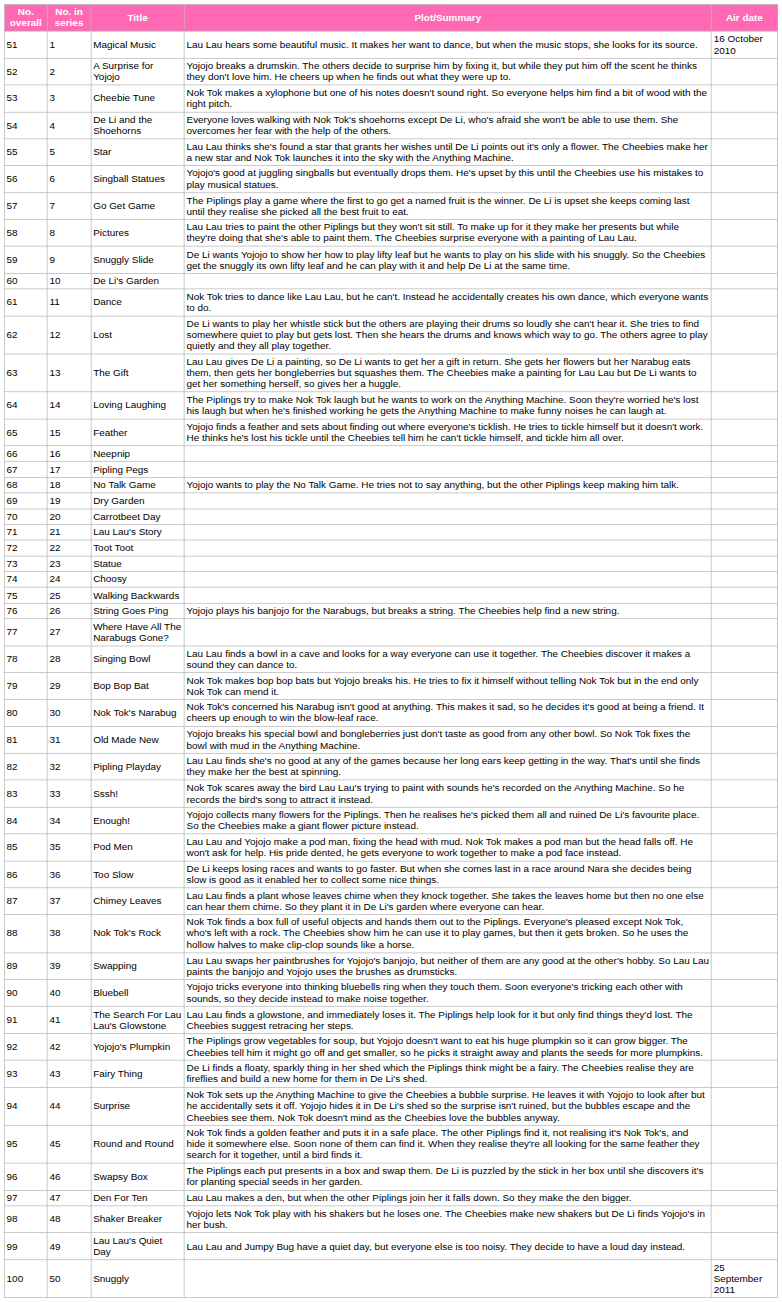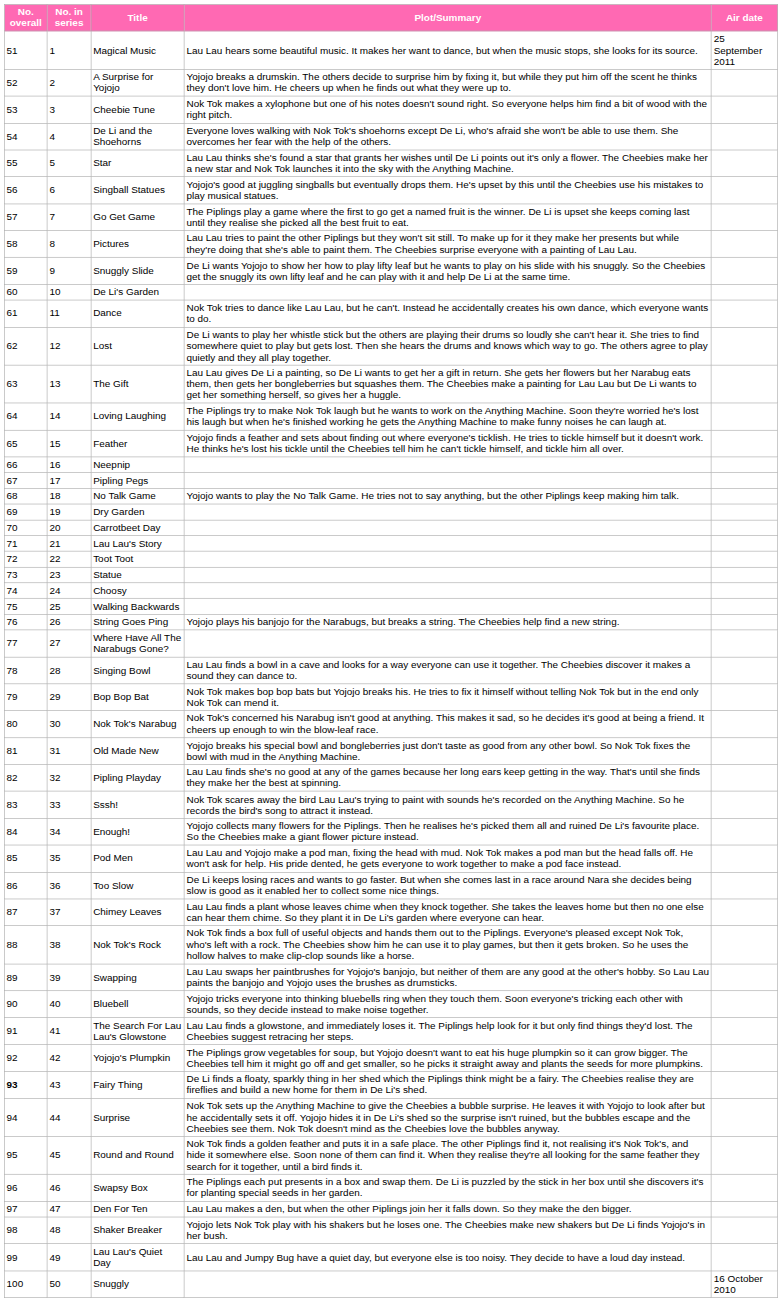 <table class="wikitable" style="background:white;">
 <tr>
 <th style="background-color:#FF69B3; color:#fff;">No. overall</th>
 <th style="background-color:#FF69B3; color:#fff;">No. in series</th>
 <th style="background-color:#FF69B3; color:#fff;">Title</th>
 <th style="background-color:#FF69B3; color:#fff;">Plot/Summary</th>
 <th style="background-color:#FF69B3; color:#fff;">Air date</th>
 </tr>
 <tr>
 <td>51</td>
 <td>1</td>
 <td>Magical Music</td>
 <td>Lau Lau hears some beautiful music. It makes her want to dance, but when the music stops, she looks for its source.</td>
-<td>16 October 2010</td>
+<td>25 September 2011</td>
 </tr>
 <tr>
 <td>52</td>
 <td>2</td>
 <td>A Surprise for Yojojo</td>
 <td>Yojojo breaks a drumskin. The others decide to surprise him by fixing it, but while they put him off the scent he thinks they don't love him. He cheers up when he finds out what they were up to.</td>
 <td></td>
 </tr>
 <tr>
 <td>53</td>
 <td>3</td>
 <td>Cheebie Tune</td>
 <td>Nok Tok makes a xylophone but one of his notes doesn't sound right. So everyone helps him find a bit of wood with the right pitch.</td>
 <td></td>
 </tr>
 <tr>
 <td>54</td>
 <td>4</td>
 <td>De Li and the Shoehorns</td>
 <td>Everyone loves walking with Nok Tok's shoehorns except De Li, who's afraid she won't be able to use them. She overcomes her fear with the help of the others.</td>
 <td></td>
 </tr>
 <tr>
 <td>55</td>
 <td>5</td>
 <td>Star</td>
 <td>Lau Lau thinks she's found a star that grants her wishes until De Li points out it's only a flower. The Cheebies make her a new star and Nok Tok launches it into the sky with the Anything Machine.</td>
 <td></td>
 </tr>
 <tr>
 <td>56</td>
 <td>6</td>
 <td>Singball Statues</td>
 <td>Yojojo's good at juggling singballs but eventually drops them. He's upset by this until the Cheebies use his mistakes to play musical statues.</td>
 <td></td>
 </tr>
 <tr>
 <td>57</td>
 <td>7</td>
 <td>Go Get Game</td>
 <td>The Piplings play a game where the first to go get a named fruit is the winner. De Li is upset she keeps coming last until they realise she picked all the best fruit to eat.</td>
 <td></td>
 </tr>
 <tr>
 <td>58</td>
 <td>8</td>
 <td>Pictures</td>
 <td>Lau Lau tries to paint the other Piplings but they won't sit still. To make up for it they make her presents but while they're doing that she's able to paint them. The Cheebies surprise everyone with a painting of Lau Lau.</td>
 <td></td>
 </tr>
 <tr>
 <td>59</td>
 <td>9</td>
 <td>Snuggly Slide</td>
 <td>De Li wants Yojojo to show her how to play lifty leaf but he wants to play on his slide with his snuggly. So the Cheebies get the snuggly its own lifty leaf and he can play with it and help De Li at the same time.</td>
 <td></td>
 </tr>
 <tr>
 <td>60</td>
 <td>10</td>
 <td>De Li's Garden</td>
 <td></td>
 <td></td>
 </tr>
 <tr>
 <td>61</td>
 <td>11</td>
 <td>Dance</td>
 <td>Nok Tok tries to dance like Lau Lau, but he can't. Instead he accidentally creates his own dance, which everyone wants to do.</td>
 <td></td>
 </tr>
 <tr>
 <td>62</td>
 <td>12</td>
 <td>Lost</td>
 <td>De Li wants to play her whistle stick but the others are playing their drums so loudly she can't hear it. She tries to find somewhere quiet to play but gets lost. Then she hears the drums and knows which way to go. The others agree to play quietly and they all play together.</td>
 <td></td>
 </tr>
 <tr>
 <td>63</td>
 <td>13</td>
 <td>The Gift</td>
 <td>Lau Lau gives De Li a painting, so De Li wants to get her a gift in return. She gets her flowers but her Narabug eats them, then gets her bongleberries but squashes them. The Cheebies make a painting for Lau Lau but De Li wants to get her something herself, so gives her a huggle.</td>
 <td></td>
 </tr>
 <tr>
 <td>64</td>
 <td>14</td>
 <td>Loving Laughing</td>
 <td>The Piplings try to make Nok Tok laugh but he wants to work on the Anything Machine. Soon they're worried he's lost his laugh but when he's finished working he gets the Anything Machine to make funny noises he can laugh at.</td>
 <td></td>
 </tr>
 <tr>
 <td>65</td>
 <td>15</td>
 <td>Feather</td>
 <td>Yojojo finds a feather and sets about finding out where everyone's ticklish. He tries to tickle himself but it doesn't work. He thinks he's lost his tickle until the Cheebies tell him he can't tickle himself, and tickle him all over.</td>
 <td></td>
 </tr>
 <tr>
 <td>66</td>
 <td>16</td>
 <td>Neepnip</td>
 <td></td>
 <td></td>
 </tr>
 <tr>
 <td>67</td>
 <td>17</td>
 <td>Pipling Pegs</td>
 <td></td>
 <td></td>
 </tr>
 <tr>
 <td>68</td>
 <td>18</td>
 <td>No Talk Game</td>
 <td>Yojojo wants to play the No Talk Game. He tries not to say anything, but the other Piplings keep making him talk.</td>
 <td></td>
 </tr>
 <tr>
 <td>69</td>
 <td>19</td>
 <td>Dry Garden</td>
 <td></td>
 <td></td>
 </tr>
 <tr>
 <td>70</td>
 <td>20</td>
 <td>Carrotbeet Day</td>
 <td></td>
 <td></td>
 </tr>
 <tr>
 <td>71</td>
 <td>21</td>
 <td>Lau Lau's Story</td>
 <td></td>
 <td></td>
 </tr>
 <tr>
 <td>72</td>
 <td>22</td>
 <td>Toot Toot</td>
 <td></td>
 <td></td>
 </tr>
 <tr>
 <td>73</td>
 <td>23</td>
 <td>Statue</td>
 <td></td>
 <td></td>
 </tr>
 <tr>
 <td>74</td>
 <td>24</td>
 <td>Choosy</td>
 <td></td>
 <td></td>
 </tr>
 <tr>
 <td>75</td>
 <td>25</td>
 <td>Walking Backwards</td>
 <td></td>
 <td></td>
 </tr>
 <tr>
 <td>76</td>
 <td>26</td>
 <td>String Goes Ping</td>
 <td>Yojojo plays his banjojo for the Narabugs, but breaks a string. The Cheebies help find a new string.</td>
 <td></td>
 </tr>
 <tr>
 <td>77</td>
 <td>27</td>
 <td>Where Have All The Narabugs Gone?</td>
 <td></td>
 <td></td>
 </tr>
 <tr>
 <td>78</td>
 <td>28</td>
 <td>Singing Bowl</td>
 <td>Lau Lau finds a bowl in a cave and looks for a way everyone can use it together. The Cheebies discover it makes a sound they can dance to.</td>
 <td></td>
 </tr>
 <tr>
 <td>79</td>
 <td>29</td>
 <td>Bop Bop Bat</td>
 <td>Nok Tok makes bop bop bats but Yojojo breaks his. He tries to fix it himself without telling Nok Tok but in the end only Nok Tok can mend it.</td>
 <td></td>
 </tr>
 <tr>
 <td>80</td>
 <td>30</td>
 <td>Nok Tok's Narabug</td>
 <td>Nok Tok's concerned his Narabug isn't good at anything. This makes it sad, so he decides it's good at being a friend. It cheers up enough to win the blow-leaf race.</td>
 <td></td>
 </tr>
 <tr>
 <td>81</td>
 <td>31</td>
 <td>Old Made New</td>
 <td>Yojojo breaks his special bowl and bongleberries just don't taste as good from any other bowl. So Nok Tok fixes the bowl with mud in the Anything Machine.</td>
 <td></td>
 </tr>
 <tr>
 <td>82</td>
 <td>32</td>
 <td>Pipling Playday</td>
 <td>Lau Lau finds she's no good at any of the games because her long ears keep getting in the way. That's until she finds they make her the best at spinning.</td>
 <td></td>
 </tr>
 <tr>
 <td>83</td>
 <td>33</td>
 <td>Sssh!</td>
 <td>Nok Tok scares away the bird Lau Lau's trying to paint with sounds he's recorded on the Anything Machine. So he records the bird's song to attract it instead.</td>
 <td></td>
 </tr>
 <tr>
 <td>84</td>
 <td>34</td>
 <td>Enough!</td>
 <td>Yojojo collects many flowers for the Piplings. Then he realises he's picked them all and ruined De Li's favourite place. So the Cheebies make a giant flower picture instead.</td>
 <td></td>
 </tr>
 <tr>
 <td>85</td>
 <td>35</td>
 <td>Pod Men</td>
 <td>Lau Lau and Yojojo make a pod man, fixing the head with mud. Nok Tok makes a pod man but the head falls off. He won't ask for help. His pride dented, he gets everyone to work together to make a pod face instead.</td>
 <td></td>
 </tr>
 <tr>
 <td>86</td>
 <td>36</td>
 <td>Too Slow</td>
 <td>De Li keeps losing races and wants to go faster. But when she comes last in a race around Nara she decides being slow is good as it enabled her to collect some nice things.</td>
 <td></td>
 </tr>
 <tr>
 <td>87</td>
 <td>37</td>
 <td>Chimey Leaves</td>
 <td>Lau Lau finds a plant whose leaves chime when they knock together. She takes the leaves home but then no one else can hear them chime. So they plant it in De Li's garden where everyone can hear.</td>
 <td></td>
 </tr>
 <tr>
 <td>88</td>
 <td>38</td>
 <td>Nok Tok's Rock</td>
 <td>Nok Tok finds a box full of useful objects and hands them out to the Piplings. Everyone's pleased except Nok Tok, who's left with a rock. The Cheebies show him he can use it to play games, but then it gets broken. So he uses the hollow halves to make clip-clop sounds like a horse.</td>
 <td></td>
 </tr>
 <tr>
 <td>89</td>
 <td>39</td>
 <td>Swapping</td>
 <td>Lau Lau swaps her paintbrushes for Yojojo's banjojo, but neither of them are any good at the other's hobby. So Lau Lau paints the banjojo and Yojojo uses the brushes as drumsticks.</td>
 <td></td>
 </tr>
 <tr>
 <td>90</td>
 <td>40</td>
 <td>Bluebell</td>
 <td>Yojojo tricks everyone into thinking bluebells ring when they touch them. Soon everyone's tricking each other with sounds, so they decide instead to make noise together.</td>
 <td></td>
 </tr>
 <tr>
 <td>91</td>
 <td>41</td>
 <td>The Search For Lau Lau's Glowstone</td>
 <td>Lau Lau finds a glowstone, and immediately loses it. The Piplings help look for it but only find things they'd lost. The Cheebies suggest retracing her steps.</td>
 <td></td>
 </tr>
 <tr>
 <td>92</td>
 <td>42</td>
 <td>Yojojo's Plumpkin</td>
 <td>The Piplings grow vegetables for soup, but Yojojo doesn't want to eat his huge plumpkin so it can grow bigger. The Cheebies tell him it might go off and get smaller, so he picks it straight away and plants the seeds for more plumpkins.</td>
 <td></td>
 </tr>
 <tr>
-<td>93</td>
+<td><strong>93</strong></td>
 <td>43</td>
 <td>Fairy Thing</td>
 <td>De Li finds a floaty, sparkly thing in her shed which the Piplings think might be a fairy. The Cheebies realise they are fireflies and build a new home for them in De Li's shed.</td>
 <td></td>
 </tr>
 <tr>
 <td>94</td>
 <td>44</td>
 <td>Surprise</td>
 <td>Nok Tok sets up the Anything Machine to give the Cheebies a bubble surprise. He leaves it with Yojojo to look after but he accidentally sets it off. Yojojo hides it in De Li's shed so the surprise isn't ruined, but the bubbles escape and the Cheebies see them. Nok Tok doesn't mind as the Cheebies love the bubbles anyway.</td>
 <td></td>
 </tr>
 <tr>
 <td>95</td>
 <td>45</td>
 <td>Round and Round</td>
 <td>Nok Tok finds a golden feather and puts it in a safe place. The other Piplings find it, not realising it's Nok Tok's, and hide it somewhere else. Soon none of them can find it. When they realise they're all looking for the same feather they search for it together, until a bird finds it.</td>
 <td></td>
 </tr>
 <tr>
 <td>96</td>
 <td>46</td>
 <td>Swapsy Box</td>
 <td>The Piplings each put presents in a box and swap them. De Li is puzzled by the stick in her box until she discovers it's for planting special seeds in her garden.</td>
 <td></td>
 </tr>
 <tr>
 <td>97</td>
 <td>47</td>
 <td>Den For Ten</td>
 <td>Lau Lau makes a den, but when the other Piplings join her it falls down. So they make the den bigger.</td>
 <td></td>
 </tr>
 <tr>
 <td>98</td>
 <td>48</td>
 <td>Shaker Breaker</td>
 <td>Yojojo lets Nok Tok play with his shakers but he loses one. The Cheebies make new shakers but De Li finds Yojojo's in her bush.</td>
 <td></td>
 </tr>
 <tr>
 <td>99</td>
 <td>49</td>
 <td>Lau Lau's Quiet Day</td>
 <td>Lau Lau and Jumpy Bug have a quiet day, but everyone else is too noisy. They decide to have a loud day instead.</td>
 <td></td>
 </tr>
 <tr>
 <td>100</td>
 <td>50</td>
 <td>Snuggly</td>
 <td></td>
-<td>25 September 2011</td>
+<td>16 October 2010</td>
 </tr>
 </table>
